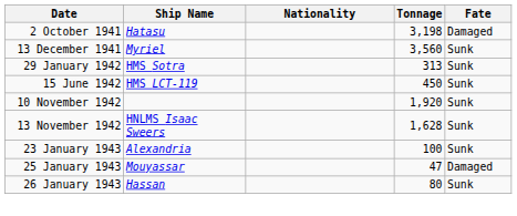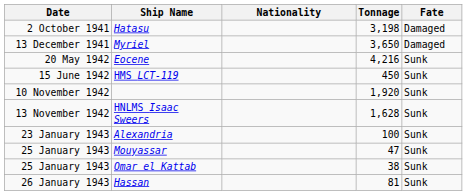 <table class="wikitable sortable">
 <tr>
 <th width="160px">Date</th>
 <th width="160px">Ship Name</th>
 <th width="200px">Nationality</th>
 <th width="25px">Tonnage</th>
 <th width="80px">Fate</th>
 </tr>
 <tr>
 <td align="right">2 October 1941</td>
 <td align="left"><a href='#'><em>Hatasu</em></a></td>
 <td align="left"></td>
 <td align="right">3,198</td>
 <td align="left">Damaged</td>
 </tr>
 <tr>
 <td align="right">13 December 1941</td>
 <td align="left"><a href='#'><em>Myriel</em></a></td>
 <td align="left"></td>
-<td align="right">3,560</td>
-<td align="left">Sunk</td>
+<td align="right">3,650</td>
+<td align="left">Damaged</td>
 </tr>
 <tr>
-<td align="right">29 January 1942</td>
-<td align="left"><a href='#'>HMS <em>Sotra</em></a></td>
+<td align="right">20 May 1942</td>
+<td align="left"><a href='#'><em>Eocene</em></a></td>
 <td align="left"></td>
-<td align="right">313</td>
+<td align="right">4,216</td>
 <td align="left">Sunk</td>
 </tr>
 <tr>
 <td align="right">15 June 1942</td>
 <td align="left"><a href='#'>HMS <em>LCT-119</em></a></td>
 <td align="left"></td>
 <td align="right">450</td>
 <td align="left">Sunk</td>
 </tr>
 <tr>
 <td align="right">10 November 1942</td>
 <td align="left"></td>
 <td align="left"></td>
 <td align="right">1,920</td>
 <td align="left">Sunk</td>
 </tr>
 <tr>
 <td align="right">13 November 1942</td>
 <td align="left"><a href='#'>HNLMS <em>Isaac Sweers</em></a></td>
 <td align="left"></td>
 <td align="right">1,628</td>
 <td align="left">Sunk</td>
 </tr>
 <tr>
 <td align="right">23 January 1943</td>
 <td align="left"><a href='#'><em>Alexandria</em></a></td>
 <td align="left"></td>
 <td align="right">100</td>
 <td align="left">Sunk</td>
 </tr>
 <tr>
 <td align="right">25 January 1943</td>
 <td align="left"><a href='#'><em>Mouyassar</em></a></td>
 <td align="left"></td>
 <td align="right">47</td>
-<td align="left">Damaged</td>
+<td align="left">Sunk</td>
+</tr>
+<tr>
+<td align="right">25 January 1943</td>
+<td align="left"><a href='#'><em>Omar el Kattab</em></a></td>
+<td align="left"></td>
+<td align="right">38</td>
+<td align="left">Sunk</td>
 </tr>
 <tr>
 <td align="right">26 January 1943</td>
 <td align="left"><a href='#'><em>Hassan</em></a></td>
 <td align="left"></td>
-<td align="right">80</td>
+<td align="right">81</td>
 <td align="left">Sunk</td>
 </tr>
 </table>
